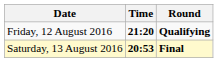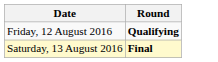 <table class="wikitable">
 <tr>
 <th>Date</th>
-<th>Time</th>
 <th>Round</th>
 </tr>
 <tr>
 <td>Friday, 12 August 2016</td>
-<td><strong>21:20</strong></td>
 <td><strong>Qualifying</strong></td>
 </tr>
 <tr style=background:lemonchiffon>
 <td>Saturday, 13 August 2016</td>
-<td><strong>20:53</strong></td>
 <td><strong>Final</strong></td>
 </tr>
 </table>
